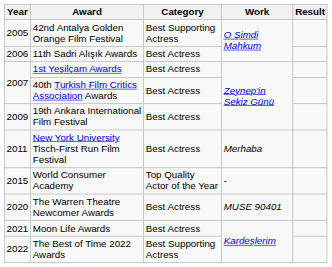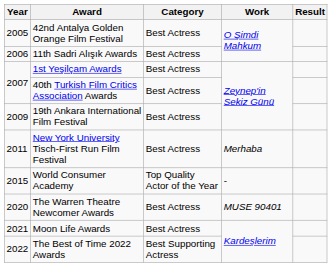 <table class="wikitable" style="width:85%;">
 <tr>
 <th>Year</th>
 <th>Award</th>
 <th>Category</th>
 <th>Work</th>
 <th>Result</th>
 </tr>
 <tr>
 <td>2005</td>
 <td>42nd Antalya Golden Orange Film Festival</td>
-<td>Best Supporting Actress</td>
+<td>Best Actress</td>
 <td rowspan="2"><em><a href='#'>O Şimdi Mahkum</a></em></td>
 <td></td>
 </tr>
 <tr>
 <td>2006</td>
 <td>11th Sadri Alışık Awards</td>
 <td>Best Actress</td>
 <td></td>
 </tr>
 <tr>
 <td rowspan="2">2007</td>
 <td><a href='#'>1st Yeşilçam Awards</a></td>
 <td>Best Actress</td>
 <td rowspan="3"><em><a href='#'>Zeynep'in Sekiz Günü</a></em></td>
 <td></td>
 </tr>
 <tr>
 <td>40th <a href='#'>Turkish Film Critics Association</a> Awards</td>
 <td>Best Actress</td>
 <td></td>
 </tr>
 <tr>
 <td>2009</td>
 <td>19th Ankara International Film Festival</td>
 <td>Best Actress</td>
 <td></td>
 </tr>
 <tr>
 <td>2011</td>
 <td><a href='#'>New York University</a> Tisch-First Run Film Festival</td>
 <td>Best Actress</td>
 <td><em>Merhaba</em></td>
 <td></td>
 </tr>
 <tr>
 <td>2015</td>
 <td>World Consumer Academy</td>
 <td>Top Quality Actor of the Year</td>
 <td>-</td>
 <td></td>
 </tr>
 <tr>
 <td>2020</td>
 <td>The Warren Theatre Newcomer Awards</td>
 <td>Best Actress</td>
 <td><em>MUSE 90401</em></td>
 <td></td>
 </tr>
 <tr>
 <td>2021</td>
 <td>Moon Life Awards</td>
 <td>Best Actress</td>
 <td rowspan="2"><em><a href='#'>Kardeşlerim</a></em></td>
 <td></td>
 </tr>
 <tr>
 <td>2022</td>
 <td>The Best of Time 2022 Awards</td>
 <td>Best Supporting Actress</td>
 <td></td>
 </tr>
 </table>
